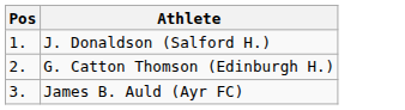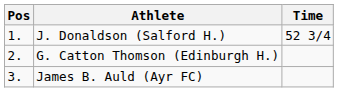 <table class="wikitable">
 <tr>
 <th>Pos</th>
 <th>Athlete</th>
+<th>Time</th>
 </tr>
 <tr>
 <td>1.</td>
 <td>J. Donaldson (Salford H.)</td>
+<td>52 3/4</td>
 </tr>
 <tr>
 <td>2.</td>
 <td>G. Catton Thomson (Edinburgh H.)</td>
+<td></td>
 </tr>
 <tr>
 <td>3.</td>
 <td>James B. Auld (Ayr FC)</td>
+<td></td>
 </tr>
 </table>
